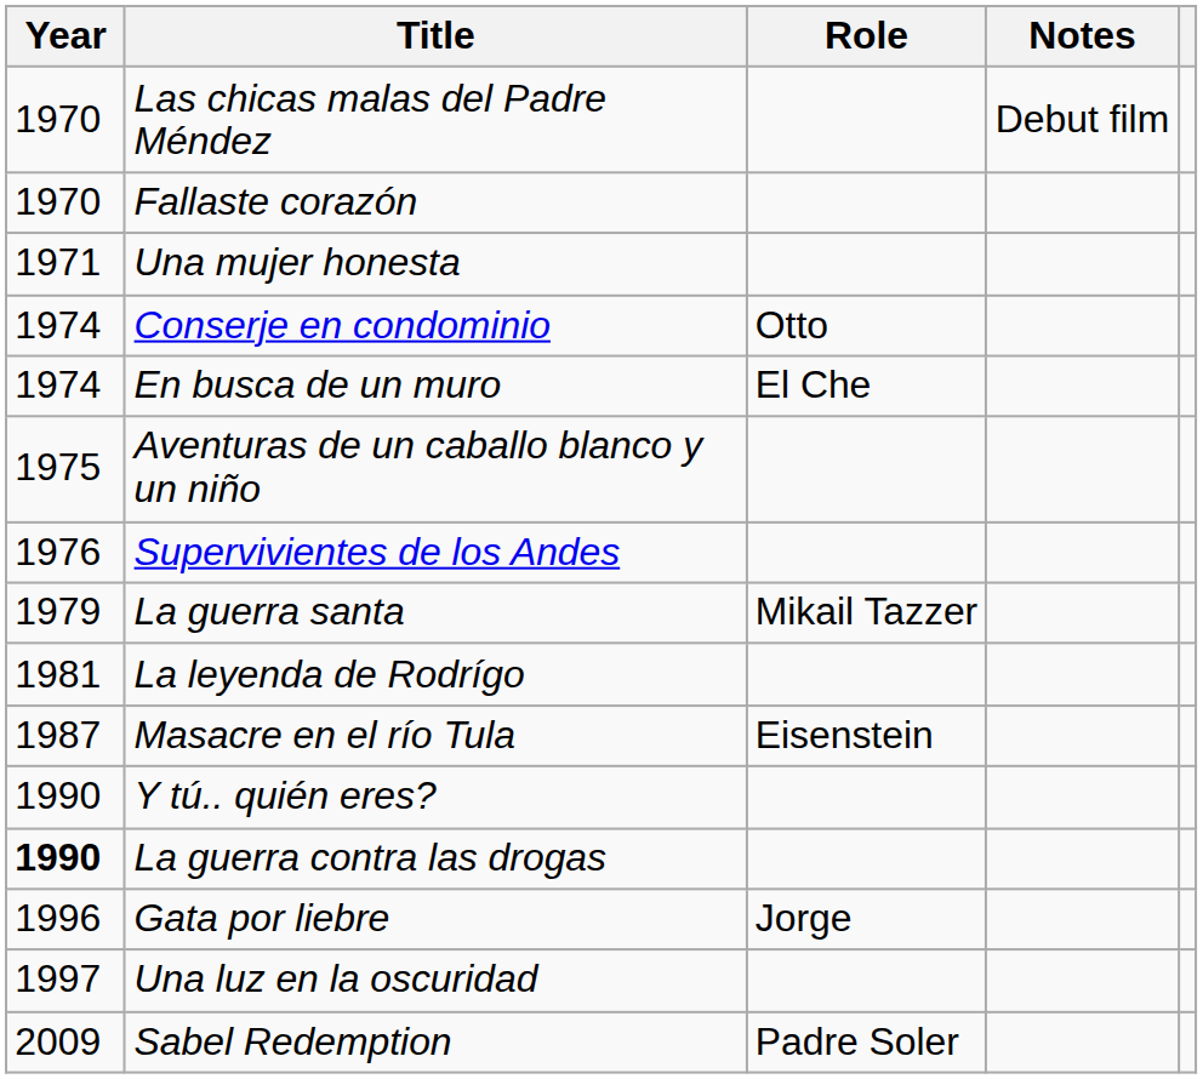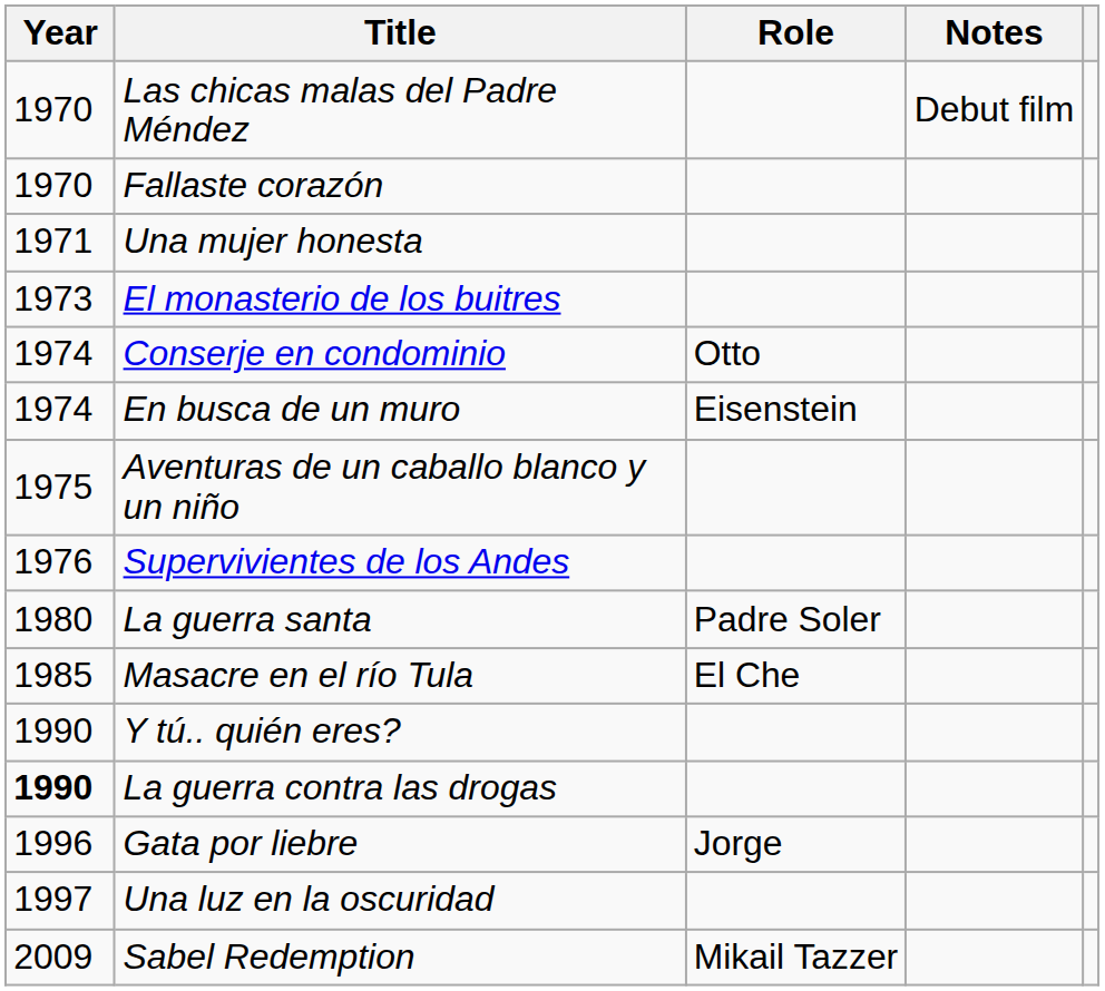 <table class="wikitable sortable">
 <tr>
 <th width="42">Year</th>
 <th width="250">Title</th>
 <th>Role</th>
 <th class="unsortable">Notes</th>
 <th class="unsortable"></th>
 </tr>
 <tr>
 <td>1970</td>
 <td><em>Las chicas malas del Padre Méndez</em></td>
 <td></td>
 <td>Debut film</td>
 <td></td>
 </tr>
 <tr>
 <td>1970</td>
 <td><em>Fallaste corazón</em></td>
 <td></td>
 <td></td>
 <td></td>
 </tr>
 <tr>
 <td>1971</td>
 <td><em>Una mujer honesta</em></td>
 <td></td>
 <td></td>
 <td></td>
 </tr>
 <tr>
+<td>1973</td>
+<td><em><a href='#'>El monasterio de los buitres</a></em></td>
+<td></td>
+<td></td>
+<td></td>
+</tr>
+<tr>
 <td>1974</td>
 <td><em><a href='#'>Conserje en condominio</a></em></td>
 <td>Otto</td>
 <td></td>
 <td></td>
 </tr>
 <tr>
 <td>1974</td>
 <td><em>En busca de un muro</em></td>
-<td>El Che</td>
+<td>Eisenstein</td>
 <td></td>
 <td></td>
 </tr>
 <tr>
 <td>1975</td>
 <td><em>Aventuras de un caballo blanco y un niño</em></td>
 <td></td>
 <td></td>
 <td></td>
 </tr>
 <tr>
 <td>1976</td>
 <td><em><a href='#'>Supervivientes de los Andes</a></em></td>
 <td></td>
 <td></td>
 <td></td>
 </tr>
 <tr>
-<td>1979</td>
+<td>1980</td>
 <td><em>La guerra santa</em></td>
-<td>Mikail Tazzer</td>
+<td>Padre Soler</td>
 <td></td>
 <td></td>
 </tr>
 <tr>
-<td>1981</td>
-<td><em>La leyenda de Rodrígo</em></td>
-<td></td>
-<td></td>
-<td></td>
-</tr>
-<tr>
-<td>1987</td>
+<td>1985</td>
 <td><em>Masacre en el río Tula</em></td>
-<td>Eisenstein</td>
+<td>El Che</td>
 <td></td>
 <td></td>
 </tr>
 <tr>
 <td>1990</td>
 <td><em>Y tú.. quién eres?</em></td>
 <td></td>
 <td></td>
 <td></td>
 </tr>
 <tr>
 <td><strong>1990</strong></td>
 <td><em>La guerra contra las drogas</em></td>
 <td></td>
 <td></td>
 <td></td>
 </tr>
 <tr>
 <td>1996</td>
 <td><em>Gata por liebre</em></td>
 <td>Jorge</td>
 <td></td>
 <td></td>
 </tr>
 <tr>
 <td>1997</td>
 <td><em>Una luz en la oscuridad</em></td>
 <td></td>
 <td></td>
 <td></td>
 </tr>
 <tr>
 <td>2009</td>
 <td><em>Sabel Redemption</em></td>
-<td>Padre Soler</td>
+<td>Mikail Tazzer</td>
 <td></td>
 <td></td>
 </tr>
 </table>
